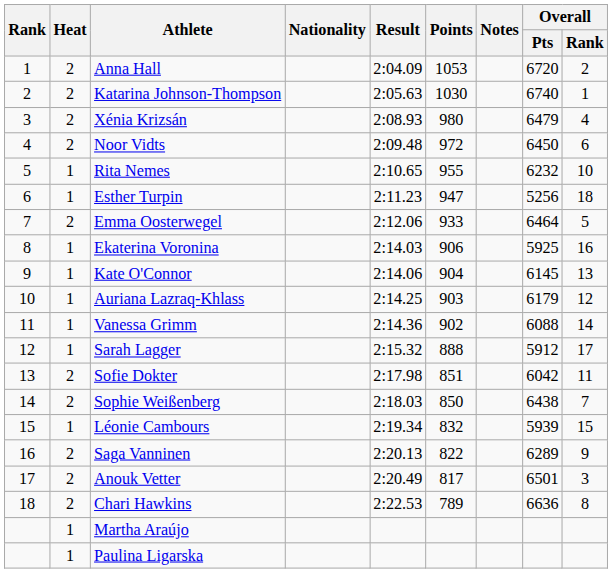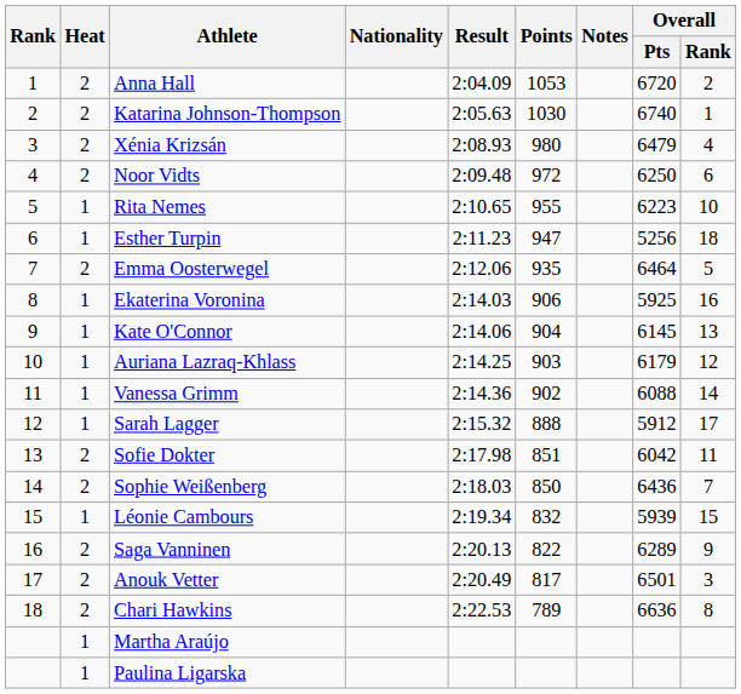 <table class="wikitable sortable" style="text-align:center">
 <tr>
 <th rowspan=2>Rank</th>
 <th rowspan=2>Heat</th>
 <th rowspan=2>Athlete</th>
 <th rowspan=2>Nationality</th>
 <th rowspan=2>Result</th>
 <th rowspan=2>Points</th>
 <th rowspan=2>Notes</th>
 <th colspan=2>Overall</th>
 </tr>
 <tr>
 <th>Pts</th>
 <th>Rank</th>
 </tr>
 <tr>
 <td>1</td>
 <td>2</td>
 <td align=left><a href='#'>Anna Hall</a></td>
 <td align=left></td>
 <td>2:04.09</td>
 <td>1053</td>
 <td></td>
 <td>6720</td>
 <td>2</td>
 </tr>
 <tr>
 <td>2</td>
 <td>2</td>
 <td align=left><a href='#'>Katarina Johnson-Thompson</a></td>
 <td align=left></td>
 <td>2:05.63</td>
 <td>1030</td>
 <td></td>
 <td>6740</td>
 <td>1</td>
 </tr>
 <tr>
 <td>3</td>
 <td>2</td>
 <td align=left><a href='#'>Xénia Krizsán</a></td>
 <td align=left></td>
 <td>2:08.93</td>
 <td>980</td>
 <td></td>
 <td>6479</td>
 <td>4</td>
 </tr>
 <tr>
 <td>4</td>
 <td>2</td>
 <td align=left><a href='#'>Noor Vidts</a></td>
 <td align=left></td>
 <td>2:09.48</td>
 <td>972</td>
 <td></td>
-<td>6450</td>
+<td>6250</td>
 <td>6</td>
 </tr>
 <tr>
 <td>5</td>
 <td>1</td>
 <td align=left><a href='#'>Rita Nemes</a></td>
 <td align=left></td>
 <td>2:10.65</td>
 <td>955</td>
 <td></td>
-<td>6232</td>
+<td>6223</td>
 <td>10</td>
 </tr>
 <tr>
 <td>6</td>
 <td>1</td>
 <td align=left><a href='#'>Esther Turpin</a></td>
 <td align=left></td>
 <td>2:11.23</td>
 <td>947</td>
 <td></td>
 <td>5256</td>
 <td>18</td>
 </tr>
 <tr>
 <td>7</td>
 <td>2</td>
 <td align=left><a href='#'>Emma Oosterwegel</a></td>
 <td align=left></td>
 <td>2:12.06</td>
-<td>933</td>
+<td>935</td>
 <td></td>
 <td>6464</td>
 <td>5</td>
 </tr>
 <tr>
 <td>8</td>
 <td>1</td>
 <td align=left><a href='#'>Ekaterina Voronina</a></td>
 <td align=left></td>
 <td>2:14.03</td>
 <td>906</td>
 <td></td>
 <td>5925</td>
 <td>16</td>
 </tr>
 <tr>
 <td>9</td>
 <td>1</td>
 <td align=left><a href='#'>Kate O'Connor</a></td>
 <td align=left></td>
 <td>2:14.06</td>
 <td>904</td>
 <td></td>
 <td>6145</td>
 <td>13</td>
 </tr>
 <tr>
 <td>10</td>
 <td>1</td>
 <td align=left><a href='#'>Auriana Lazraq-Khlass</a></td>
 <td align=left></td>
 <td>2:14.25</td>
 <td>903</td>
 <td></td>
 <td>6179</td>
 <td>12</td>
 </tr>
 <tr>
 <td>11</td>
 <td>1</td>
 <td align=left><a href='#'>Vanessa Grimm</a></td>
 <td align=left></td>
 <td>2:14.36</td>
 <td>902</td>
 <td></td>
 <td>6088</td>
 <td>14</td>
 </tr>
 <tr>
 <td>12</td>
 <td>1</td>
 <td align=left><a href='#'>Sarah Lagger</a></td>
 <td align=left></td>
 <td>2:15.32</td>
 <td>888</td>
 <td></td>
 <td>5912</td>
 <td>17</td>
 </tr>
 <tr>
 <td>13</td>
 <td>2</td>
 <td align=left><a href='#'>Sofie Dokter</a></td>
 <td align=left></td>
 <td>2:17.98</td>
 <td>851</td>
 <td></td>
 <td>6042</td>
 <td>11</td>
 </tr>
 <tr>
 <td>14</td>
 <td>2</td>
 <td align=left><a href='#'>Sophie Weißenberg</a></td>
 <td align=left></td>
 <td>2:18.03</td>
 <td>850</td>
 <td></td>
-<td>6438</td>
+<td>6436</td>
 <td>7</td>
 </tr>
 <tr>
 <td>15</td>
 <td>1</td>
 <td align=left><a href='#'>Léonie Cambours</a></td>
 <td align=left></td>
 <td>2:19.34</td>
 <td>832</td>
 <td></td>
 <td>5939</td>
 <td>15</td>
 </tr>
 <tr>
 <td>16</td>
 <td>2</td>
 <td align=left><a href='#'>Saga Vanninen</a></td>
 <td align=left></td>
 <td>2:20.13</td>
 <td>822</td>
 <td></td>
 <td>6289</td>
 <td>9</td>
 </tr>
 <tr>
 <td>17</td>
 <td>2</td>
 <td align=left><a href='#'>Anouk Vetter</a></td>
 <td align=left></td>
 <td>2:20.49</td>
 <td>817</td>
 <td></td>
 <td>6501</td>
 <td>3</td>
 </tr>
 <tr>
 <td>18</td>
 <td>2</td>
 <td align=left><a href='#'>Chari Hawkins</a></td>
 <td align=left></td>
 <td>2:22.53</td>
 <td>789</td>
 <td></td>
 <td>6636</td>
 <td>8</td>
 </tr>
 <tr>
 <td></td>
 <td>1</td>
 <td align=left><a href='#'>Martha Araújo</a></td>
 <td align=left></td>
 <td></td>
 <td></td>
 <td></td>
 <td></td>
 <td></td>
 </tr>
 <tr>
 <td></td>
 <td>1</td>
 <td align=left><a href='#'>Paulina Ligarska</a></td>
 <td align=left></td>
 <td></td>
 <td></td>
 <td></td>
 <td></td>
 <td></td>
 </tr>
 </table>
